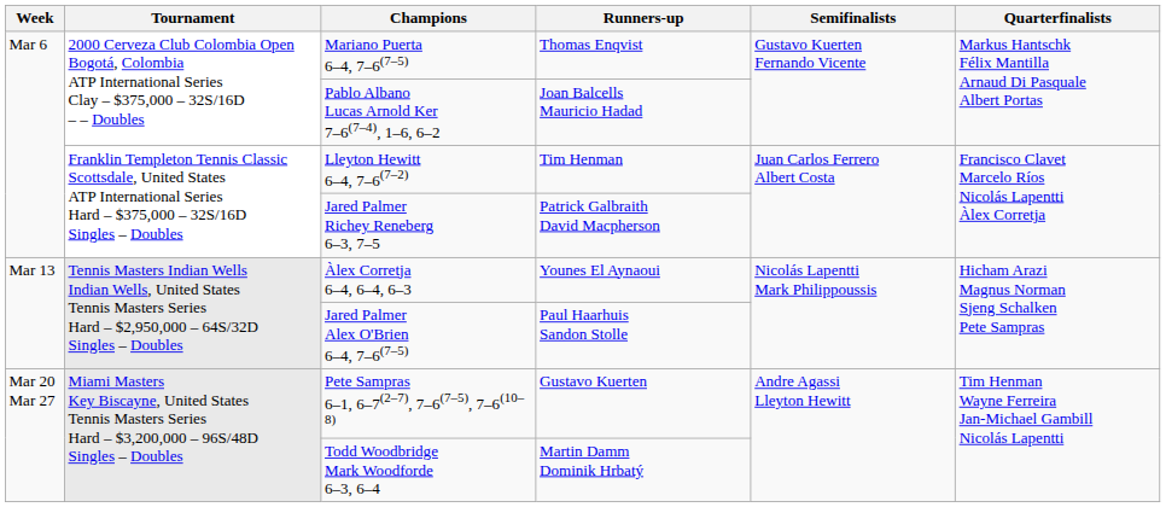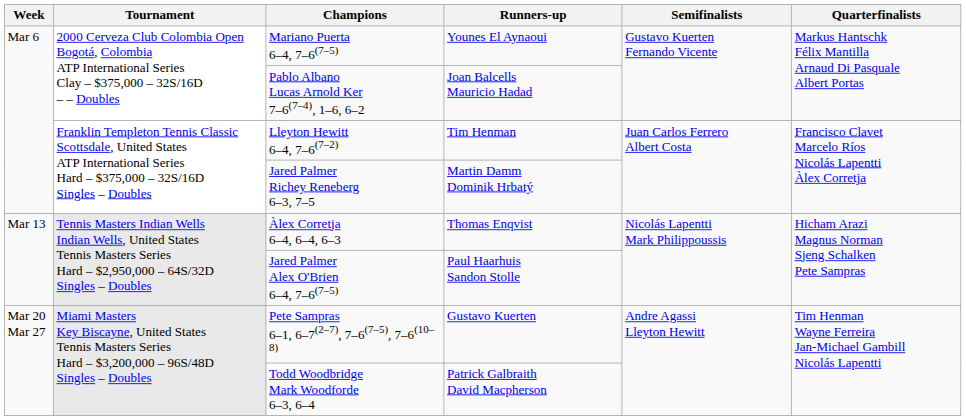 <table class=wikitable style=font-size:95%>
 <tr>
 <th style="width:50px;">Week</th>
 <th style="width:240px;">Tournament</th>
 <th style="width:200px;">Champions</th>
 <th style="width:200px;">Runners-up</th>
 <th style="width:190px;">Semifinalists</th>
 <th style="width:190px;">Quarterfinalists</th>
 </tr>
 <tr valign=top>
 <td rowspan=4>Mar 6</td>
 <td bgcolor=#ffffff rowspan=2><a href='#'>2000 Cerveza Club Colombia Open</a><br> <a href='#'>Bogotá</a>, <a href='#'>Colombia</a><br>ATP International Series<br>Clay – $375,000 – 32S/16D <br> –  – <a href='#'>Doubles</a></td>
 <td> <a href='#'>Mariano Puerta</a><br>6–4, 7–6<sup>(7–5)</sup></td>
-<td> <a href='#'>Thomas Enqvist</a></td>
+<td> <a href='#'>Younes El Aynaoui</a></td>
 <td rowspan=2> <a href='#'>Gustavo Kuerten</a><br> <a href='#'>Fernando Vicente</a></td>
 <td rowspan=2> <a href='#'>Markus Hantschk</a><br> <a href='#'>Félix Mantilla</a><br> <a href='#'>Arnaud Di Pasquale</a><br> <a href='#'>Albert Portas</a></td>
 </tr>
 <tr valign=top>
 <td> <a href='#'>Pablo Albano</a><br> <a href='#'>Lucas Arnold Ker</a><br>7–6<sup>(7–4)</sup>, 1–6, 6–2</td>
 <td> <a href='#'>Joan Balcells</a><br> <a href='#'>Mauricio Hadad</a></td>
 </tr>
 <tr valign=top>
 <td bgcolor=#ffffff rowspan=2><a href='#'>Franklin Templeton Tennis Classic</a><br> <a href='#'>Scottsdale</a>, United States<br>ATP International Series<br>Hard – $375,000 – 32S/16D<br><a href='#'>Singles</a> – <a href='#'>Doubles</a></td>
 <td> <a href='#'>Lleyton Hewitt</a><br>6–4, 7–6<sup>(7–2)</sup></td>
 <td> <a href='#'>Tim Henman</a></td>
 <td rowspan=2> <a href='#'>Juan Carlos Ferrero</a><br> <a href='#'>Albert Costa</a></td>
 <td rowspan=2> <a href='#'>Francisco Clavet</a><br> <a href='#'>Marcelo Ríos</a><br> <a href='#'>Nicolás Lapentti</a><br> <a href='#'>Àlex Corretja</a></td>
 </tr>
 <tr valign=top>
 <td> <a href='#'>Jared Palmer</a><br> <a href='#'>Richey Reneberg</a><br>6–3, 7–5</td>
-<td> <a href='#'>Patrick Galbraith</a><br> <a href='#'>David Macpherson</a></td>
+<td> <a href='#'>Martin Damm</a><br> <a href='#'>Dominik Hrbatý</a></td>
 </tr>
 <tr valign=top>
 <td rowspan=2>Mar 13</td>
 <td style="background:#e9e9e9;" rowspan=2><a href='#'>Tennis Masters Indian Wells</a><br> <a href='#'>Indian Wells</a>, United States<br>Tennis Masters Series<br>Hard – $2,950,000 – 64S/32D<br><a href='#'>Singles</a> – <a href='#'>Doubles</a></td>
 <td> <a href='#'>Àlex Corretja</a><br>6–4, 6–4, 6–3</td>
-<td> <a href='#'>Younes El Aynaoui</a></td>
+<td> <a href='#'>Thomas Enqvist</a></td>
 <td rowspan=2> <a href='#'>Nicolás Lapentti</a><br> <a href='#'>Mark Philippoussis</a></td>
 <td rowspan=2> <a href='#'>Hicham Arazi</a><br> <a href='#'>Magnus Norman</a><br> <a href='#'>Sjeng Schalken</a><br> <a href='#'>Pete Sampras</a></td>
 </tr>
 <tr valign=top>
 <td> <a href='#'>Jared Palmer</a><br> <a href='#'>Alex O'Brien</a><br>6–4, 7–6<sup>(7–5)</sup></td>
 <td> <a href='#'>Paul Haarhuis</a><br> <a href='#'>Sandon Stolle</a></td>
 </tr>
 <tr valign=top>
 <td rowspan=2>Mar 20<br>Mar 27</td>
 <td style="background:#e9e9e9;" rowspan=2><a href='#'>Miami Masters</a><br> <a href='#'>Key Biscayne</a>, United States<br>Tennis Masters Series<br>Hard – $3,200,000 – 96S/48D<br><a href='#'>Singles</a> – <a href='#'>Doubles</a></td>
 <td> <a href='#'>Pete Sampras</a><br>6–1, 6–7<sup>(2–7)</sup>, 7–6<sup>(7–5)</sup>, 7–6<sup>(10–8)</sup></td>
 <td> <a href='#'>Gustavo Kuerten</a></td>
 <td rowspan=2> <a href='#'>Andre Agassi</a><br> <a href='#'>Lleyton Hewitt</a></td>
 <td rowspan=2> <a href='#'>Tim Henman</a><br> <a href='#'>Wayne Ferreira</a><br> <a href='#'>Jan-Michael Gambill</a><br> <a href='#'>Nicolás Lapentti</a></td>
 </tr>
 <tr valign=top>
 <td> <a href='#'>Todd Woodbridge</a><br> <a href='#'>Mark Woodforde</a><br>6–3, 6–4</td>
-<td> <a href='#'>Martin Damm</a><br> <a href='#'>Dominik Hrbatý</a></td>
+<td> <a href='#'>Patrick Galbraith</a><br> <a href='#'>David Macpherson</a></td>
 </tr>
 </table>
